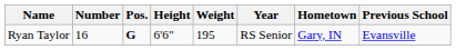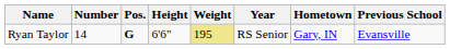 <table class="wikitable sortable" border="1">
 <tr>
 <th>Name</th>
 <th>Number</th>
 <th>Pos.</th>
 <th>Height</th>
 <th>Weight</th>
 <th>Year</th>
 <th>Hometown</th>
 <th class="unsortable">Previous School</th>
 </tr>
 <tr>
 <td>Ryan Taylor</td>
-<td>16</td>
+<td>14</td>
 <td><strong>G</strong></td>
 <td>6'6"</td>
-<td>195</td>
+<td style="background: khaki;">195</td>
 <td>RS Senior</td>
 <td><a href='#'>Gary, IN</a></td>
 <td><a href='#'>Evansville</a></td>
 </tr>
 </table>
